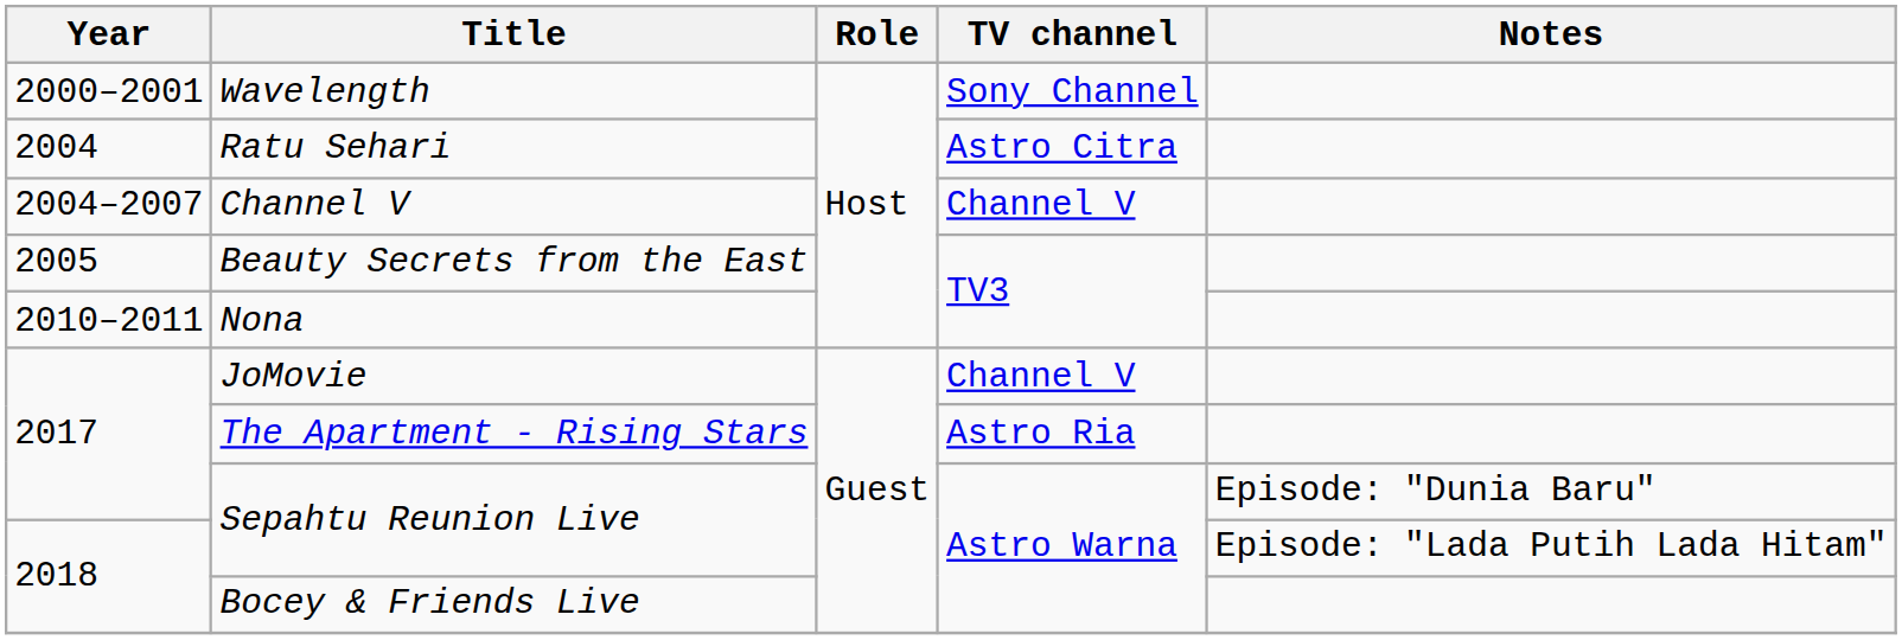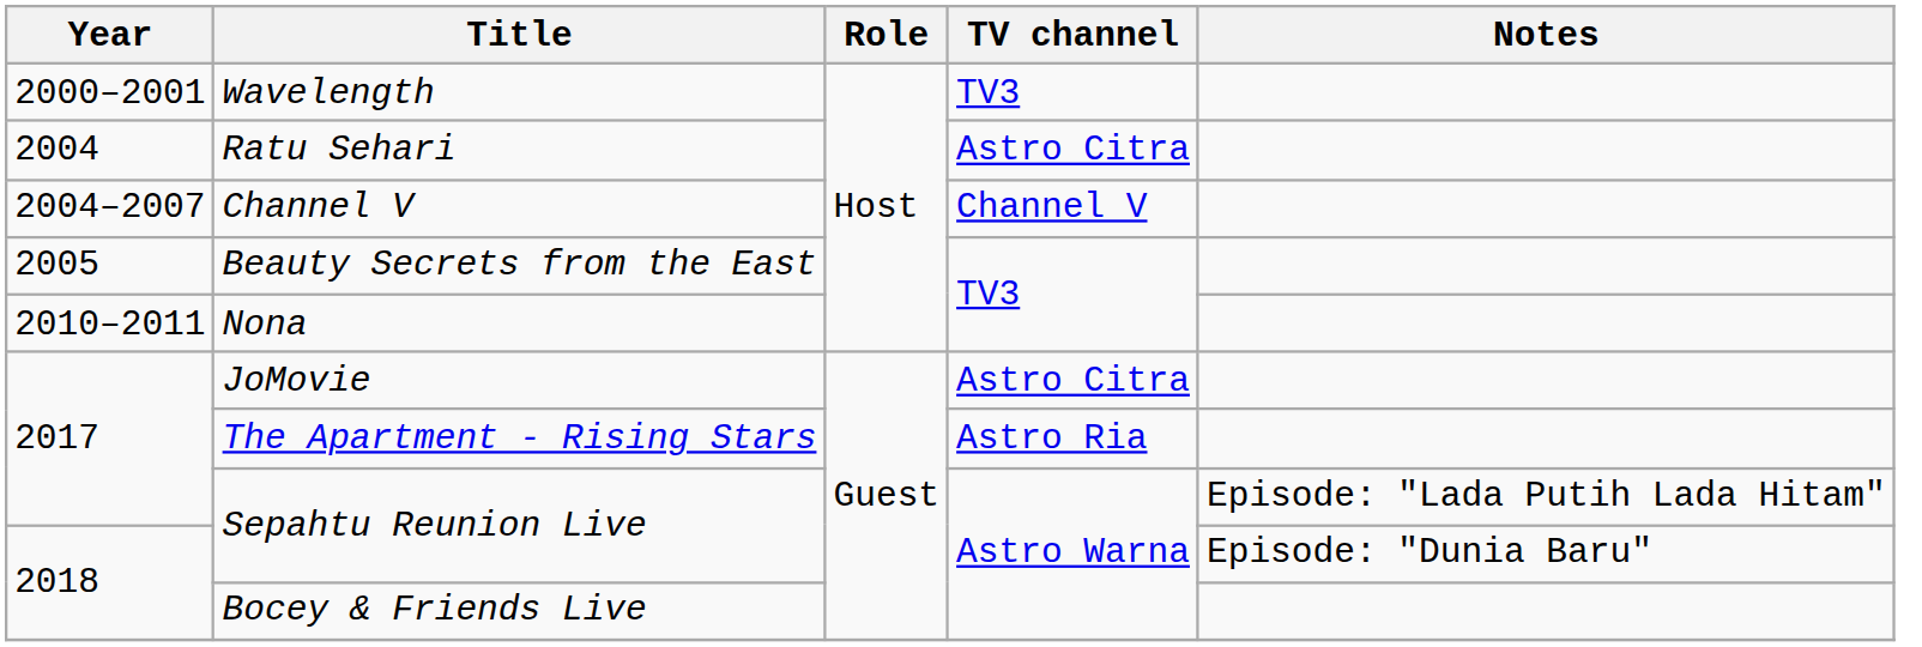 <table class="wikitable">
 <tr>
 <th>Year</th>
 <th>Title</th>
 <th>Role</th>
 <th>TV channel</th>
 <th>Notes</th>
 </tr>
 <tr>
 <td>2000–2001</td>
 <td><em>Wavelength</em></td>
 <td rowspan="5">Host</td>
-<td><a href='#'>Sony Channel</a></td>
+<td><a href='#'>TV3</a></td>
 <td></td>
 </tr>
 <tr>
 <td>2004</td>
 <td><em>Ratu Sehari</em></td>
 <td><a href='#'>Astro Citra</a></td>
 <td></td>
 </tr>
 <tr>
 <td>2004–2007</td>
 <td><em>Channel V</em></td>
 <td><a href='#'>Channel V</a></td>
 <td></td>
 </tr>
 <tr>
 <td>2005</td>
 <td><em>Beauty Secrets from the East</em></td>
 <td rowspan="2"><a href='#'>TV3</a></td>
 <td></td>
 </tr>
 <tr>
 <td>2010–2011</td>
 <td><em>Nona</em></td>
 <td></td>
 </tr>
 <tr>
 <td rowspan="3">2017</td>
 <td><em>JoMovie</em></td>
 <td rowspan="5">Guest</td>
-<td><a href='#'>Channel V</a></td>
+<td><a href='#'>Astro Citra</a></td>
 <td></td>
 </tr>
 <tr>
 <td><em><a href='#'>The Apartment - Rising Stars</a></em></td>
 <td><a href='#'>Astro Ria</a></td>
 <td></td>
 </tr>
 <tr>
 <td rowspan="2"><em>Sepahtu Reunion Live</em></td>
 <td rowspan="3"><a href='#'>Astro Warna</a></td>
-<td>Episode: "Dunia Baru"</td>
+<td>Episode: "Lada Putih Lada Hitam"</td>
 </tr>
 <tr>
 <td rowspan="2">2018</td>
-<td>Episode: "Lada Putih Lada Hitam"</td>
+<td>Episode: "Dunia Baru"</td>
 </tr>
 <tr>
 <td><em>Bocey & Friends Live</em></td>
 <td></td>
 </tr>
 <tr>
 </tr>
 </table>
